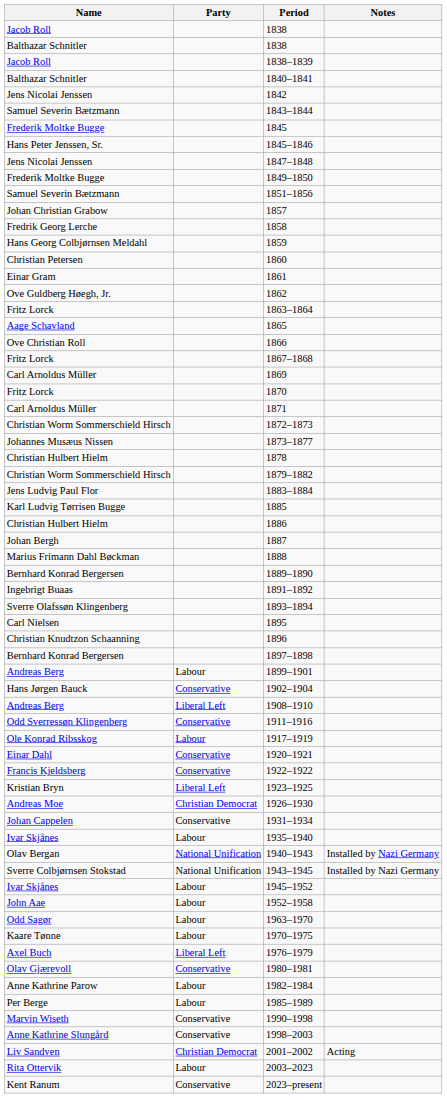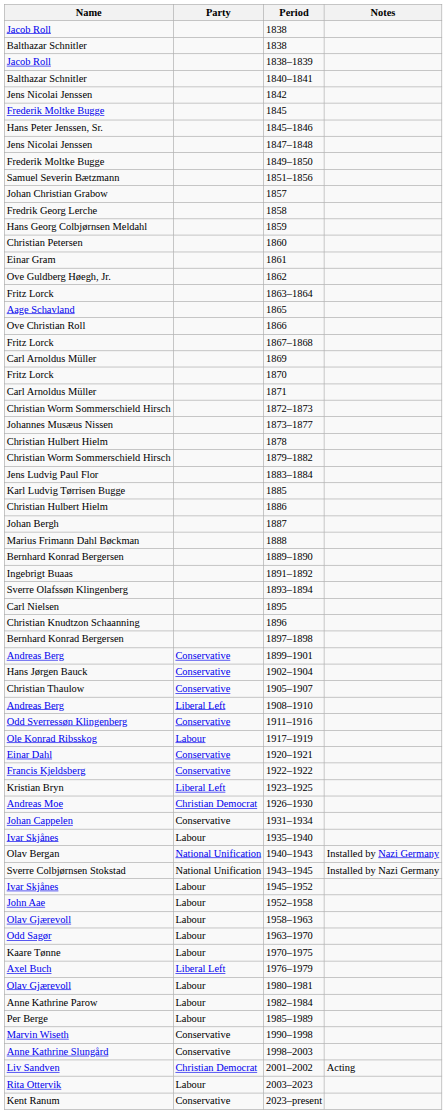 <table class=wikitable>
 <tr>
 <th>Name</th>
 <th>Party</th>
 <th>Period</th>
 <th>Notes</th>
 </tr>
 <tr>
 <td><a href='#'>Jacob Roll</a></td>
 <td></td>
 <td>1838</td>
 <td></td>
 </tr>
 <tr>
 <td>Balthazar Schnitler</td>
 <td></td>
 <td>1838</td>
 <td></td>
 </tr>
 <tr>
 <td><a href='#'>Jacob Roll</a></td>
 <td></td>
 <td>1838–1839</td>
 <td></td>
 </tr>
 <tr>
 <td>Balthazar Schnitler</td>
 <td></td>
 <td>1840–1841</td>
 <td></td>
 </tr>
 <tr>
 <td>Jens Nicolai Jenssen</td>
 <td></td>
 <td>1842</td>
-<td></td>
-</tr>
-<tr>
-<td>Samuel Severin Bætzmann</td>
-<td></td>
-<td>1843–1844</td>
 <td></td>
 </tr>
 <tr>
 <td><a href='#'>Frederik Moltke Bugge</a></td>
 <td></td>
 <td>1845</td>
 <td></td>
 </tr>
 <tr>
 <td>Hans Peter Jenssen, Sr.</td>
 <td></td>
 <td>1845–1846</td>
 <td></td>
 </tr>
 <tr>
 <td>Jens Nicolai Jenssen</td>
 <td></td>
 <td>1847–1848</td>
 <td></td>
 </tr>
 <tr>
 <td>Frederik Moltke Bugge</td>
 <td></td>
 <td>1849–1850</td>
 <td></td>
 </tr>
 <tr>
 <td>Samuel Severin Bætzmann</td>
 <td></td>
 <td>1851–1856</td>
 <td></td>
 </tr>
 <tr>
 <td>Johan Christian Grabow</td>
 <td></td>
 <td>1857</td>
 <td></td>
 </tr>
 <tr>
 <td>Fredrik Georg Lerche</td>
 <td></td>
 <td>1858</td>
 <td></td>
 </tr>
 <tr>
 <td>Hans Georg Colbjørnsen Meldahl</td>
 <td></td>
 <td>1859</td>
 <td></td>
 </tr>
 <tr>
 <td>Christian Petersen</td>
 <td></td>
 <td>1860</td>
 <td></td>
 </tr>
 <tr>
 <td>Einar Gram</td>
 <td></td>
 <td>1861</td>
 <td></td>
 </tr>
 <tr>
 <td>Ove Guldberg Høegh, Jr.</td>
 <td></td>
 <td>1862</td>
 <td></td>
 </tr>
 <tr>
 <td>Fritz Lorck</td>
 <td></td>
 <td>1863–1864</td>
 <td></td>
 </tr>
 <tr>
 <td><a href='#'>Aage Schavland</a></td>
 <td></td>
 <td>1865</td>
 <td></td>
 </tr>
 <tr>
 <td>Ove Christian Roll</td>
 <td></td>
 <td>1866</td>
 <td></td>
 </tr>
 <tr>
 <td>Fritz Lorck</td>
 <td></td>
 <td>1867–1868</td>
 <td></td>
 </tr>
 <tr>
 <td>Carl Arnoldus Müller</td>
 <td></td>
 <td>1869</td>
 <td></td>
 </tr>
 <tr>
 <td>Fritz Lorck</td>
 <td></td>
 <td>1870</td>
 <td></td>
 </tr>
 <tr>
 <td>Carl Arnoldus Müller</td>
 <td></td>
 <td>1871</td>
 <td></td>
 </tr>
 <tr>
 <td>Christian Worm Sommerschield Hirsch</td>
 <td></td>
 <td>1872–1873</td>
 <td></td>
 </tr>
 <tr>
 <td>Johannes Musæus Nissen</td>
 <td></td>
 <td>1873–1877</td>
 <td></td>
 </tr>
 <tr>
 <td>Christian Hulbert Hielm</td>
 <td></td>
 <td>1878</td>
 <td></td>
 </tr>
 <tr>
 <td>Christian Worm Sommerschield Hirsch</td>
 <td></td>
 <td>1879–1882</td>
 <td></td>
 </tr>
 <tr>
 <td>Jens Ludvig Paul Flor</td>
 <td></td>
 <td>1883–1884</td>
 <td></td>
 </tr>
 <tr>
 <td>Karl Ludvig Tørrisen Bugge</td>
 <td></td>
 <td>1885</td>
 <td></td>
 </tr>
 <tr>
 <td>Christian Hulbert Hielm</td>
 <td></td>
 <td>1886</td>
 <td></td>
 </tr>
 <tr>
 <td>Johan Bergh</td>
 <td></td>
 <td>1887</td>
 <td></td>
 </tr>
 <tr>
 <td>Marius Frimann Dahl Bøckman</td>
 <td></td>
 <td>1888</td>
 <td></td>
 </tr>
 <tr>
 <td>Bernhard Konrad Bergersen</td>
 <td></td>
 <td>1889–1890</td>
 <td></td>
 </tr>
 <tr>
 <td>Ingebrigt Buaas</td>
 <td></td>
 <td>1891–1892</td>
 <td></td>
 </tr>
 <tr>
 <td>Sverre Olafssøn Klingenberg</td>
 <td></td>
 <td>1893–1894</td>
 <td></td>
 </tr>
 <tr>
 <td>Carl Nielsen</td>
 <td></td>
 <td>1895</td>
 <td></td>
 </tr>
 <tr>
 <td>Christian Knudtzon Schaanning</td>
 <td></td>
 <td>1896</td>
 <td></td>
 </tr>
 <tr>
 <td>Bernhard Konrad Bergersen</td>
 <td></td>
 <td>1897–1898</td>
 <td></td>
 </tr>
 <tr>
 <td><a href='#'>Andreas Berg</a></td>
-<td>Labour</td>
+<td><a href='#'>Conservative</a></td>
 <td>1899–1901</td>
 <td></td>
 </tr>
 <tr>
 <td>Hans Jørgen Bauck</td>
 <td><a href='#'>Conservative</a></td>
 <td>1902–1904</td>
+<td></td>
+</tr>
+<tr>
+<td>Christian Thaulow</td>
+<td><a href='#'>Conservative</a></td>
+<td>1905–1907</td>
 <td></td>
 </tr>
 <tr>
 <td><a href='#'>Andreas Berg</a></td>
 <td><a href='#'>Liberal Left</a></td>
 <td>1908–1910</td>
 <td></td>
 </tr>
 <tr>
 <td><a href='#'>Odd Sverressøn Klingenberg</a></td>
 <td><a href='#'>Conservative</a></td>
 <td>1911–1916</td>
 <td></td>
 </tr>
 <tr>
 <td><a href='#'>Ole Konrad Ribsskog</a></td>
 <td><a href='#'>Labour</a></td>
 <td>1917–1919</td>
 <td></td>
 </tr>
 <tr>
 <td><a href='#'>Einar Dahl</a></td>
 <td><a href='#'>Conservative</a></td>
 <td>1920–1921</td>
 <td></td>
 </tr>
 <tr>
 <td><a href='#'>Francis Kjeldsberg</a></td>
 <td><a href='#'>Conservative</a></td>
 <td>1922–1922</td>
 <td></td>
 </tr>
 <tr>
 <td>Kristian Bryn</td>
 <td><a href='#'>Liberal Left</a></td>
 <td>1923–1925</td>
 <td></td>
 </tr>
 <tr>
 <td><a href='#'>Andreas Moe</a></td>
 <td><a href='#'>Christian Democrat</a></td>
 <td>1926–1930</td>
 <td></td>
 </tr>
 <tr>
 <td><a href='#'>Johan Cappelen</a></td>
 <td>Conservative</td>
 <td>1931–1934</td>
 <td><br></td>
 </tr>
 <tr>
 <td><a href='#'>Ivar Skjånes</a></td>
 <td>Labour</td>
 <td>1935–1940</td>
 <td></td>
 </tr>
 <tr>
 <td>Olav Bergan</td>
 <td><a href='#'>National Unification</a></td>
 <td>1940–1943</td>
 <td>Installed by <a href='#'>Nazi Germany</a></td>
 </tr>
 <tr>
 <td>Sverre Colbjørnsen Stokstad</td>
 <td>National Unification</td>
 <td>1943–1945</td>
 <td>Installed by Nazi Germany</td>
 </tr>
 <tr>
 <td><a href='#'>Ivar Skjånes</a></td>
 <td>Labour</td>
 <td>1945–1952</td>
 <td></td>
 </tr>
 <tr>
 <td><a href='#'>John Aae</a></td>
 <td>Labour</td>
 <td>1952–1958</td>
 <td></td>
 </tr>
 <tr>
+<td><a href='#'>Olav Gjærevoll</a></td>
+<td>Labour</td>
+<td>1958–1963</td>
+<td></td>
+</tr>
+<tr>
 <td><a href='#'>Odd Sagør</a></td>
 <td>Labour</td>
 <td>1963–1970</td>
 <td></td>
 </tr>
 <tr>
 <td>Kaare Tønne</td>
 <td>Labour</td>
 <td>1970–1975</td>
 <td></td>
 </tr>
 <tr>
 <td><a href='#'>Axel Buch</a></td>
 <td><a href='#'>Liberal Left</a></td>
 <td>1976–1979</td>
 <td></td>
 </tr>
 <tr>
 <td><a href='#'>Olav Gjærevoll</a></td>
-<td><a href='#'>Conservative</a></td>
+<td>Labour</td>
 <td>1980–1981</td>
 <td></td>
 </tr>
 <tr>
 <td>Anne Kathrine Parow</td>
 <td>Labour</td>
 <td>1982–1984</td>
 <td></td>
 </tr>
 <tr>
 <td>Per Berge</td>
 <td>Labour</td>
 <td>1985–1989</td>
 <td></td>
 </tr>
 <tr>
 <td><a href='#'>Marvin Wiseth</a></td>
 <td>Conservative</td>
 <td>1990–1998</td>
 <td></td>
 </tr>
 <tr>
 <td><a href='#'>Anne Kathrine Slungård</a></td>
 <td>Conservative</td>
 <td>1998–2003</td>
 <td></td>
 </tr>
 <tr>
 <td><a href='#'>Liv Sandven</a></td>
 <td><a href='#'>Christian Democrat</a></td>
 <td>2001–2002</td>
 <td>Acting</td>
 </tr>
 <tr>
 <td><a href='#'>Rita Ottervik</a></td>
 <td>Labour</td>
 <td>2003–2023</td>
 <td></td>
 </tr>
 <tr>
 <td>Kent Ranum</td>
 <td>Conservative</td>
 <td>2023–present</td>
 <td></td>
 </tr>
 </table>
